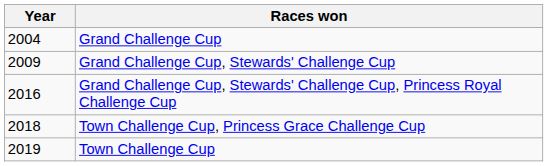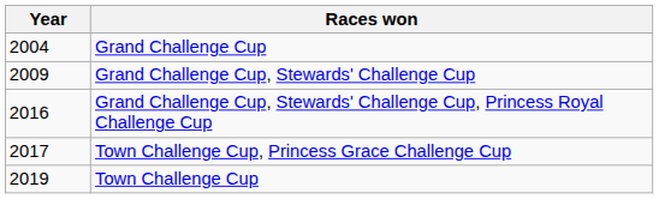 <table class="wikitable">
 <tr>
 <th width=70>Year</th>
 <th width=500>Races won</th>
 </tr>
 <tr>
 <td>2004</td>
 <td><a href='#'>Grand Challenge Cup</a></td>
 </tr>
 <tr>
 <td>2009</td>
 <td><a href='#'>Grand Challenge Cup</a>, <a href='#'>Stewards' Challenge Cup</a></td>
 </tr>
 <tr>
 <td>2016</td>
 <td><a href='#'>Grand Challenge Cup</a>, <a href='#'>Stewards' Challenge Cup</a>, <a href='#'>Princess Royal Challenge Cup</a></td>
 </tr>
 <tr>
-<td>2018</td>
+<td>2017</td>
 <td><a href='#'>Town Challenge Cup</a>, <a href='#'>Princess Grace Challenge Cup</a></td>
 </tr>
 <tr>
 <td>2019</td>
 <td><a href='#'>Town Challenge Cup</a></td>
 </tr>
 </table>
